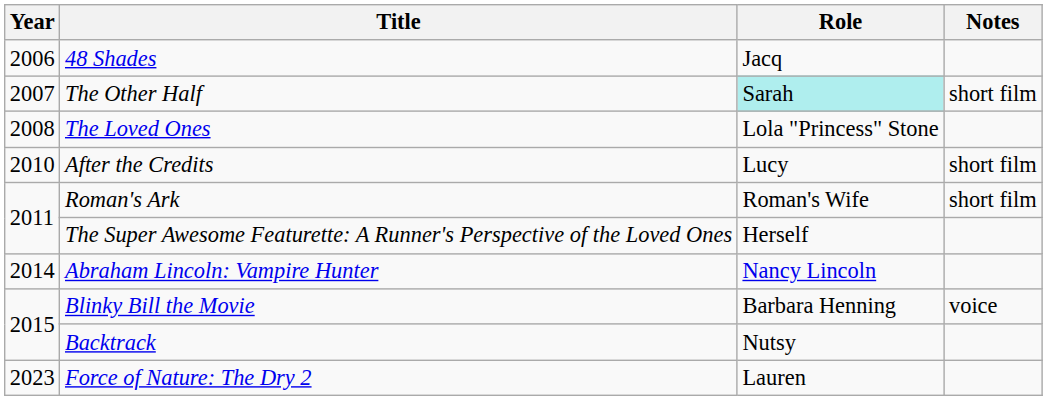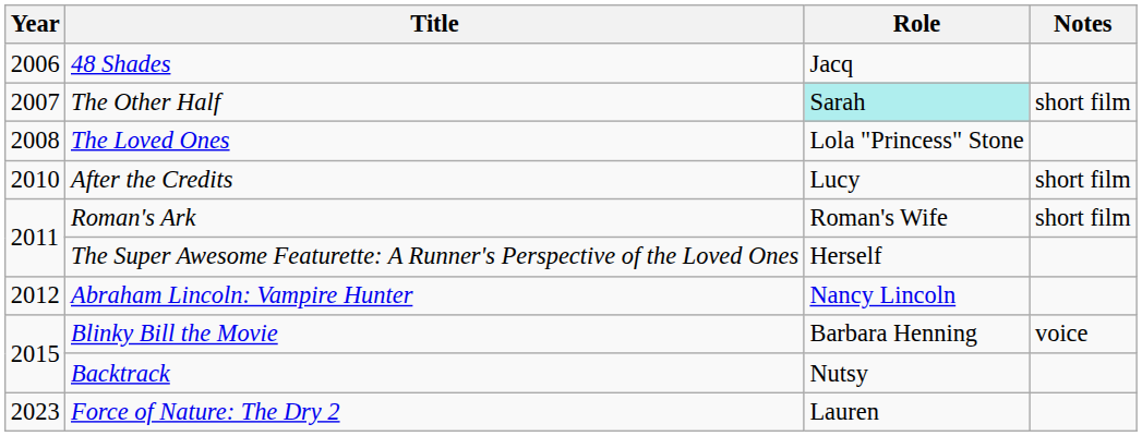 <table class="wikitable sortable">
 <tr>
 <th>Year</th>
 <th>Title</th>
 <th>Role</th>
 <th>Notes</th>
 </tr>
 <tr>
 <td>2006</td>
 <td><em><a href='#'>48 Shades</a></em></td>
 <td>Jacq</td>
 <td></td>
 </tr>
 <tr>
 <td>2007</td>
 <td><em>The Other Half</em></td>
 <td style="background: paleturquoise;">Sarah</td>
 <td>short film</td>
 </tr>
 <tr>
 <td>2008</td>
 <td><em><a href='#'>The Loved Ones</a></em></td>
 <td>Lola "Princess" Stone</td>
 <td></td>
 </tr>
 <tr>
 <td>2010</td>
 <td><em>After the Credits</em></td>
 <td>Lucy</td>
 <td>short film</td>
 </tr>
 <tr>
 <td rowspan="2">2011</td>
 <td><em>Roman's Ark</em></td>
 <td>Roman's Wife</td>
 <td>short film</td>
 </tr>
 <tr>
 <td><em>The Super Awesome Featurette: A Runner's Perspective of the Loved Ones</em></td>
 <td>Herself</td>
 <td></td>
 </tr>
 <tr>
-<td>2014</td>
+<td>2012</td>
 <td><em><a href='#'>Abraham Lincoln: Vampire Hunter</a></em></td>
 <td><a href='#'>Nancy Lincoln</a></td>
 <td></td>
 </tr>
 <tr>
 <td rowspan="2">2015</td>
 <td><em><a href='#'>Blinky Bill the Movie</a></em></td>
 <td>Barbara Henning</td>
 <td>voice</td>
 </tr>
 <tr>
 <td><em><a href='#'>Backtrack</a></em></td>
 <td>Nutsy</td>
 <td></td>
 </tr>
 <tr>
 <td>2023</td>
 <td><em><a href='#'>Force of Nature: The Dry 2</a></em></td>
 <td>Lauren</td>
 <td></td>
 </tr>
 </table>
